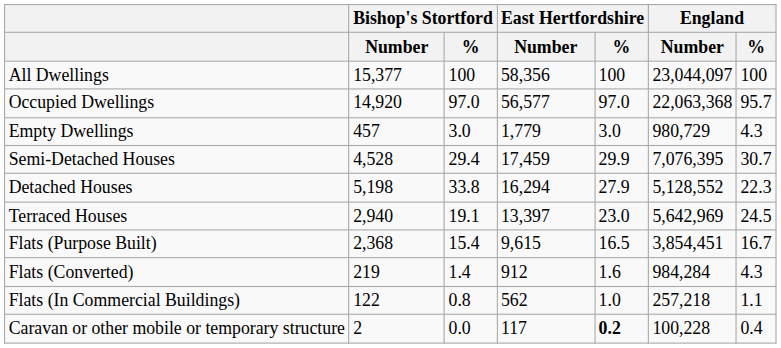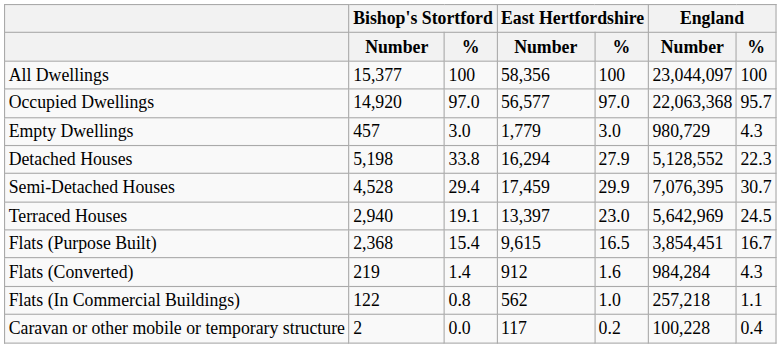 <table class="wikitable">
 <tr>
 <th></th>
 <th colspan="2">Bishop's Stortford</th>
 <th colspan="2">East Hertfordshire</th>
 <th colspan="2">England</th>
 </tr>
 <tr>
 <th></th>
 <th>Number</th>
 <th>%</th>
 <th>Number</th>
 <th>%</th>
 <th>Number</th>
 <th>%</th>
 </tr>
 <tr>
 <td>All Dwellings</td>
 <td>15,377</td>
 <td>100</td>
 <td>58,356</td>
 <td>100</td>
 <td>23,044,097</td>
 <td>100</td>
 </tr>
 <tr>
 <td>Occupied Dwellings</td>
 <td>14,920</td>
 <td>97.0</td>
 <td>56,577</td>
 <td>97.0</td>
 <td>22,063,368</td>
 <td>95.7</td>
 </tr>
 <tr>
 <td>Empty Dwellings</td>
 <td>457</td>
 <td>3.0</td>
 <td>1,779</td>
 <td>3.0</td>
 <td>980,729</td>
 <td>4.3</td>
 </tr>
 <tr>
+<td>Detached Houses</td>
+<td>5,198</td>
+<td>33.8</td>
+<td>16,294</td>
+<td>27.9</td>
+<td>5,128,552</td>
+<td>22.3</td>
+</tr>
+<tr>
 <td>Semi-Detached Houses</td>
 <td>4,528</td>
 <td>29.4</td>
 <td>17,459</td>
 <td>29.9</td>
 <td>7,076,395</td>
 <td>30.7</td>
-</tr>
-<tr>
-<td>Detached Houses</td>
-<td>5,198</td>
-<td>33.8</td>
-<td>16,294</td>
-<td>27.9</td>
-<td>5,128,552</td>
-<td>22.3</td>
 </tr>
 <tr>
 <td>Terraced Houses</td>
 <td>2,940</td>
 <td>19.1</td>
 <td>13,397</td>
 <td>23.0</td>
 <td>5,642,969</td>
 <td>24.5</td>
 </tr>
 <tr>
 <td>Flats (Purpose Built)</td>
 <td>2,368</td>
 <td>15.4</td>
 <td>9,615</td>
 <td>16.5</td>
 <td>3,854,451</td>
 <td>16.7</td>
 </tr>
 <tr>
 <td>Flats (Converted)</td>
 <td>219</td>
 <td>1.4</td>
 <td>912</td>
 <td>1.6</td>
 <td>984,284</td>
 <td>4.3</td>
 </tr>
 <tr>
 <td>Flats (In Commercial Buildings)</td>
 <td>122</td>
 <td>0.8</td>
 <td>562</td>
 <td>1.0</td>
 <td>257,218</td>
 <td>1.1</td>
 </tr>
 <tr>
 <td>Caravan or other mobile or temporary structure</td>
 <td>2</td>
 <td>0.0</td>
 <td>117</td>
-<td><strong>0.2</strong></td>
+<td>0.2</td>
 <td>100,228</td>
 <td>0.4</td>
 </tr>
 </table>
